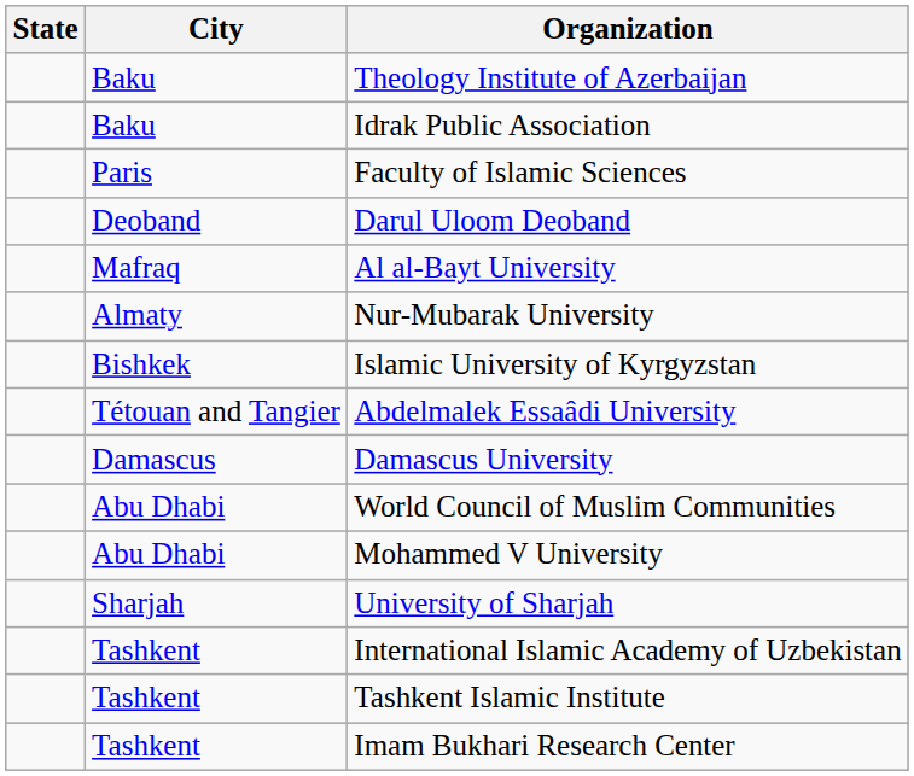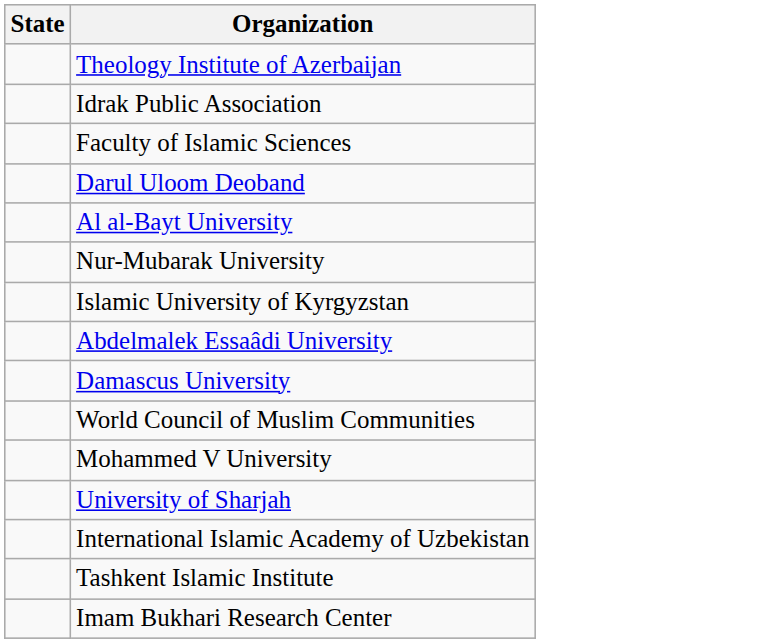 <table class="wikitable">
 <tr>
 <th>State</th>
-<th>City</th>
 <th>Organization</th>
 </tr>
 <tr>
 <td></td>
-<td><a href='#'>Baku</a></td>
 <td><a href='#'>Theology Institute of Azerbaijan</a></td>
 </tr>
 <tr>
 <td></td>
-<td><a href='#'>Baku</a></td>
 <td>Idrak Public Association</td>
 </tr>
 <tr>
 <td></td>
-<td><a href='#'>Paris</a></td>
 <td>Faculty of Islamic Sciences</td>
 </tr>
 <tr>
 <td></td>
-<td><a href='#'>Deoband</a></td>
 <td><a href='#'>Darul Uloom Deoband</a></td>
 </tr>
 <tr>
 <td></td>
-<td><a href='#'>Mafraq</a></td>
 <td><a href='#'>Al al-Bayt University</a></td>
 </tr>
 <tr>
 <td></td>
-<td><a href='#'>Almaty</a></td>
 <td>Nur-Mubarak University</td>
 </tr>
 <tr>
 <td></td>
-<td><a href='#'>Bishkek</a></td>
 <td>Islamic University of Kyrgyzstan</td>
 </tr>
 <tr>
 <td></td>
-<td><a href='#'>Tétouan</a> and <a href='#'>Tangier</a></td>
 <td><a href='#'>Abdelmalek Essaâdi University</a></td>
 </tr>
 <tr>
 <td></td>
-<td><a href='#'>Damascus</a></td>
 <td><a href='#'>Damascus University</a></td>
 </tr>
 <tr>
 <td></td>
-<td><a href='#'>Abu Dhabi</a></td>
 <td>World Council of Muslim Communities</td>
 </tr>
 <tr>
 <td></td>
-<td><a href='#'>Abu Dhabi</a></td>
 <td>Mohammed V University</td>
 </tr>
 <tr>
 <td></td>
-<td><a href='#'>Sharjah</a></td>
 <td><a href='#'>University of Sharjah</a></td>
 </tr>
 <tr>
 <td></td>
-<td><a href='#'>Tashkent</a></td>
 <td>International Islamic Academy of Uzbekistan</td>
 </tr>
 <tr>
 <td></td>
-<td><a href='#'>Tashkent</a></td>
 <td>Tashkent Islamic Institute</td>
 </tr>
 <tr>
 <td></td>
-<td><a href='#'>Tashkent</a></td>
 <td>Imam Bukhari Research Center</td>
 </tr>
 </table>
